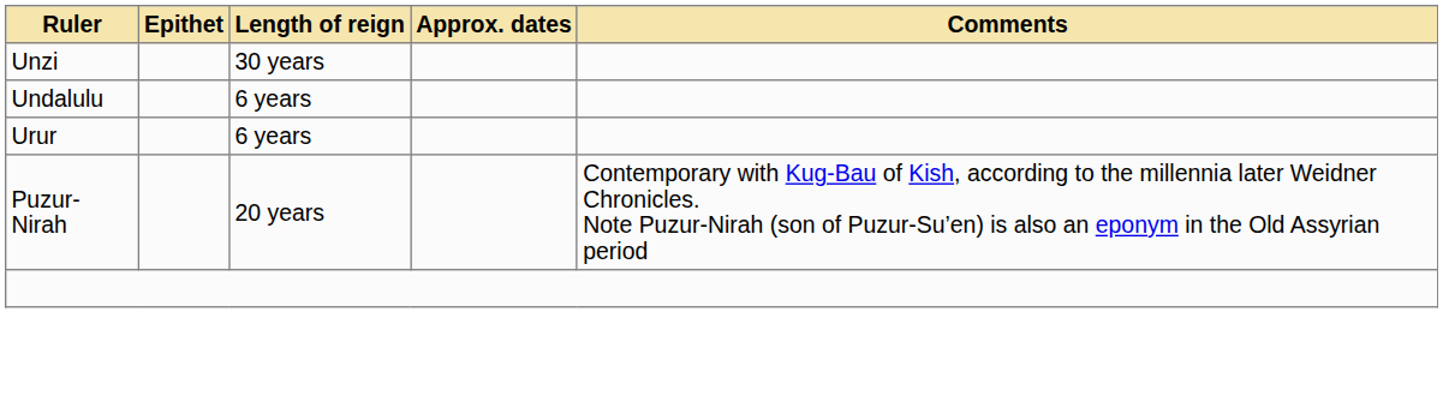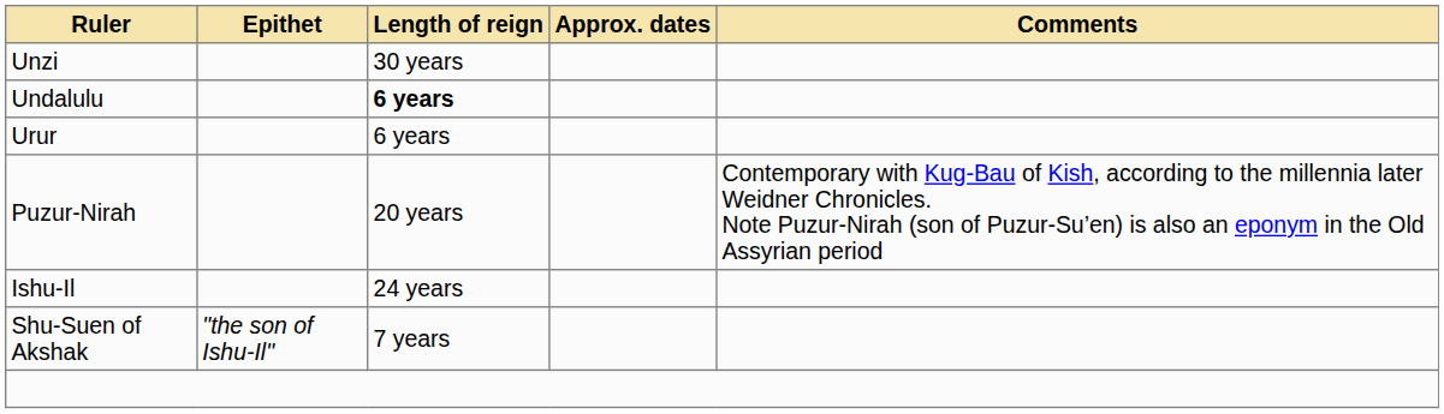 <table class="nowraplinks" cellspacing="0" cellpadding="3" width="600px" rules="all" style="background:#fbfbfb; border-style: solid; border-width: 1px; font-size:90%; empty-cells:show; border-collapse:collapse; width:100%;">
 <tr bgcolor="#F6E6AE">
 <th>Ruler</th>
 <th>Epithet</th>
 <th>Length of reign</th>
 <th>Approx. dates</th>
 <th>Comments</th>
 </tr>
 <tr>
 <td>Unzi</td>
 <td></td>
 <td>30 years</td>
 <td></td>
 <td></td>
 </tr>
 <tr>
 <td>Undalulu</td>
 <td></td>
-<td>6 years</td>
+<td><strong>6 years</strong></td>
 <td></td>
 <td></td>
 </tr>
 <tr>
 <td>Urur</td>
 <td></td>
 <td>6 years</td>
 <td></td>
 <td></td>
 </tr>
 <tr>
 <td>Puzur-Nirah</td>
 <td></td>
 <td>20 years</td>
 <td></td>
 <td>Contemporary with <a href='#'>Kug-Bau</a> of <a href='#'>Kish</a>, according to the millennia later Weidner Chronicles.<br>Note Puzur-Nirah (son of Puzur-Su’en) is also an <a href='#'>eponym</a> in the Old Assyrian period</td>
 </tr>
 <tr>
+<td>Ishu-Il</td>
+<td></td>
+<td>24 years</td>
+<td></td>
+<td></td>
+</tr>
+<tr>
+<td>Shu-Suen of Akshak</td>
+<td><em>"the son of Ishu-Il"</em></td>
+<td>7 years</td>
+<td></td>
+<td></td>
+</tr>
+<tr>
 <td colspan="5"><br></td>
 </tr>
 </table>
